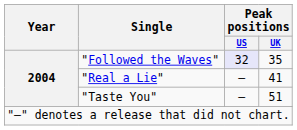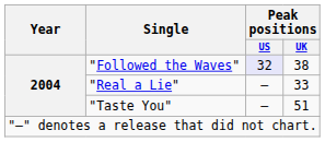 <table class="wikitable plainrowheaders" style="text-align:left;">
 <tr>
 <th scope="col" rowspan="2">Year</th>
 <th scope="col" rowspan="2" style="width:160px;">Single</th>
 <th scope="col" colspan="2">Peak positions</th>
 </tr>
 <tr>
 <th style="width:3em;font-size:75%"><a href='#'>US</a><br></th>
 <th style="width:3em;font-size:75%"><a href='#'>UK</a><br></th>
 </tr>
 <tr>
 <th scope "row" rowspan="3">2004</th>
 <td>"<a href='#'>Followed the Waves</a>"</td>
 <td style="background: lavender; text-align:center;">32</td>
-<td style="text-align:center;">35</td>
+<td style="text-align:center;">38</td>
 </tr>
 <tr>
 <td>"<a href='#'>Real a Lie</a>"</td>
 <td style="text-align:center;">—</td>
-<td style="text-align:center;">41</td>
+<td style="text-align:center;">33</td>
 </tr>
 <tr>
 <td>"Taste You"</td>
 <td style="text-align:center;">—</td>
 <td style="text-align:center;">51</td>
 </tr>
 <tr>
 <td style="text-align:center;" colspan="4">"—" denotes a release that did not chart.</td>
 </tr>
 </table>
